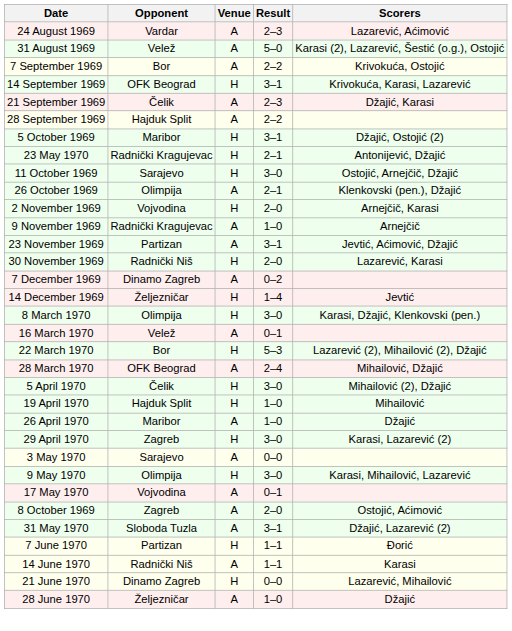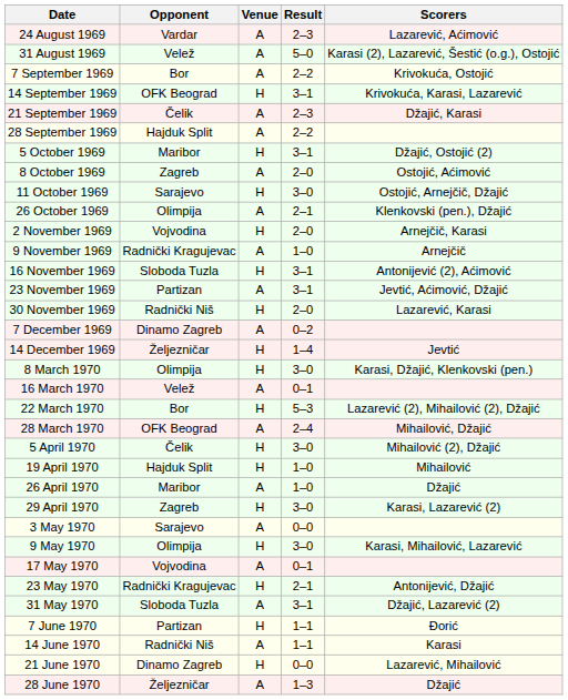 <table class="wikitable sortable" style="font-size:100%; text-align:center">
 <tr>
 <th>Date</th>
 <th>Opponent</th>
 <th>Venue</th>
 <th>Result</th>
 <th>Scorers</th>
 </tr>
 <tr bgcolor = "#FFEEEE">
 <td>24 August 1969</td>
 <td>Vardar</td>
 <td>A</td>
 <td>2–3</td>
 <td>Lazarević, Aćimović</td>
 </tr>
 <tr bgcolor = "#EEFFEE">
 <td>31 August 1969</td>
 <td>Velež</td>
 <td>A</td>
 <td>5–0</td>
 <td>Karasi (2), Lazarević, Šestić (o.g.), Ostojić</td>
 </tr>
 <tr bgcolor = "#FFFFEE">
 <td>7 September 1969</td>
 <td>Bor</td>
 <td>A</td>
 <td>2–2</td>
 <td>Krivokuća, Ostojić</td>
 </tr>
 <tr bgcolor = "#EEFFEE">
 <td>14 September 1969</td>
 <td>OFK Beograd</td>
 <td>H</td>
 <td>3–1</td>
 <td>Krivokuća, Karasi, Lazarević</td>
 </tr>
 <tr bgcolor = "#FFEEEE">
 <td>21 September 1969</td>
 <td>Čelik</td>
 <td>A</td>
 <td>2–3</td>
 <td>Džajić, Karasi</td>
 </tr>
 <tr bgcolor = "#FFFFEE">
 <td>28 September 1969</td>
 <td>Hajduk Split</td>
 <td>A</td>
 <td>2–2</td>
 <td></td>
 </tr>
 <tr bgcolor = "#EEFFEE">
 <td>5 October 1969</td>
 <td>Maribor</td>
 <td>H</td>
 <td>3–1</td>
 <td>Džajić, Ostojić (2)</td>
 </tr>
 <tr bgcolor = "#EEFFEE">
-<td>23 May 1970</td>
-<td>Radnički Kragujevac</td>
-<td>H</td>
-<td>2–1</td>
-<td>Antonijević, Džajić</td>
+<td>8 October 1969</td>
+<td>Zagreb</td>
+<td>A</td>
+<td>2–0</td>
+<td>Ostojić, Aćimović</td>
 </tr>
 <tr bgcolor = "#EEFFEE">
 <td>11 October 1969</td>
 <td>Sarajevo</td>
 <td>H</td>
 <td>3–0</td>
 <td>Ostojić, Arnejčič, Džajić</td>
 </tr>
 <tr bgcolor = "#EEFFEE">
 <td>26 October 1969</td>
 <td>Olimpija</td>
 <td>A</td>
 <td>2–1</td>
 <td>Klenkovski (pen.), Džajić</td>
 </tr>
 <tr bgcolor = "#EEFFEE">
 <td>2 November 1969</td>
 <td>Vojvodina</td>
 <td>H</td>
 <td>2–0</td>
 <td>Arnejčič, Karasi</td>
 </tr>
 <tr bgcolor = "#EEFFEE">
 <td>9 November 1969</td>
 <td>Radnički Kragujevac</td>
 <td>A</td>
 <td>1–0</td>
 <td>Arnejčič</td>
+</tr>
+<tr bgcolor = "#EEFFEE">
+<td>16 November 1969</td>
+<td>Sloboda Tuzla</td>
+<td>H</td>
+<td>3–1</td>
+<td>Antonijević (2), Aćimović</td>
 </tr>
 <tr bgcolor = "#EEFFEE">
 <td>23 November 1969</td>
 <td>Partizan</td>
 <td>A</td>
 <td>3–1</td>
 <td>Jevtić, Aćimović, Džajić</td>
 </tr>
 <tr bgcolor = "#EEFFEE">
 <td>30 November 1969</td>
 <td>Radnički Niš</td>
 <td>H</td>
 <td>2–0</td>
 <td>Lazarević, Karasi</td>
 </tr>
 <tr bgcolor = "#FFEEEE">
 <td>7 December 1969</td>
 <td>Dinamo Zagreb</td>
 <td>A</td>
 <td>0–2</td>
 <td></td>
 </tr>
 <tr bgcolor = "#FFEEEE">
 <td>14 December 1969</td>
 <td>Željezničar</td>
 <td>H</td>
 <td>1–4</td>
 <td>Jevtić</td>
 </tr>
 <tr bgcolor = "#EEFFEE">
 <td>8 March 1970</td>
 <td>Olimpija</td>
 <td>H</td>
 <td>3–0</td>
 <td>Karasi, Džajić, Klenkovski (pen.)</td>
 </tr>
 <tr bgcolor = "#FFEEEE">
 <td>16 March 1970</td>
 <td>Velež</td>
 <td>A</td>
 <td>0–1</td>
 <td></td>
 </tr>
 <tr bgcolor = "#EEFFEE">
 <td>22 March 1970</td>
 <td>Bor</td>
 <td>H</td>
 <td>5–3</td>
 <td>Lazarević (2), Mihailović (2), Džajić</td>
 </tr>
 <tr bgcolor = "#FFEEEE">
 <td>28 March 1970</td>
 <td>OFK Beograd</td>
 <td>A</td>
 <td>2–4</td>
 <td>Mihailović, Džajić</td>
 </tr>
 <tr bgcolor = "#EEFFEE">
 <td>5 April 1970</td>
 <td>Čelik</td>
 <td>H</td>
 <td>3–0</td>
 <td>Mihailović (2), Džajić</td>
 </tr>
 <tr bgcolor = "#EEFFEE">
 <td>19 April 1970</td>
 <td>Hajduk Split</td>
 <td>H</td>
 <td>1–0</td>
 <td>Mihailović</td>
 </tr>
 <tr bgcolor = "#EEFFEE">
 <td>26 April 1970</td>
 <td>Maribor</td>
 <td>A</td>
 <td>1–0</td>
 <td>Džajić</td>
 </tr>
 <tr bgcolor = "#EEFFEE">
 <td>29 April 1970</td>
 <td>Zagreb</td>
 <td>H</td>
 <td>3–0</td>
 <td>Karasi, Lazarević (2)</td>
 </tr>
 <tr bgcolor = "#FFFFEE">
 <td>3 May 1970</td>
 <td>Sarajevo</td>
 <td>A</td>
 <td>0–0</td>
 <td></td>
 </tr>
 <tr bgcolor = "#EEFFEE">
 <td>9 May 1970</td>
 <td>Olimpija</td>
 <td>H</td>
 <td>3–0</td>
 <td>Karasi, Mihailović, Lazarević</td>
 </tr>
 <tr bgcolor = "#FFEEEE">
 <td>17 May 1970</td>
 <td>Vojvodina</td>
 <td>A</td>
 <td>0–1</td>
 <td></td>
 </tr>
 <tr bgcolor = "#EEFFEE">
-<td>8 October 1969</td>
-<td>Zagreb</td>
-<td>A</td>
-<td>2–0</td>
-<td>Ostojić, Aćimović</td>
+<td>23 May 1970</td>
+<td>Radnički Kragujevac</td>
+<td>H</td>
+<td>2–1</td>
+<td>Antonijević, Džajić</td>
 </tr>
 <tr bgcolor = "#EEFFEE">
 <td>31 May 1970</td>
 <td>Sloboda Tuzla</td>
 <td>A</td>
 <td>3–1</td>
 <td>Džajić, Lazarević (2)</td>
 </tr>
 <tr bgcolor = "#FFFFEE">
 <td>7 June 1970</td>
 <td>Partizan</td>
 <td>H</td>
 <td>1–1</td>
 <td>Đorić</td>
 </tr>
 <tr bgcolor = "#FFFFEE">
 <td>14 June 1970</td>
 <td>Radnički Niš</td>
 <td>A</td>
 <td>1–1</td>
 <td>Karasi</td>
 </tr>
 <tr bgcolor = "#FFFFEE">
 <td>21 June 1970</td>
 <td>Dinamo Zagreb</td>
 <td>H</td>
 <td>0–0</td>
 <td>Lazarević, Mihailović</td>
 </tr>
 <tr bgcolor = "#FFEEEE">
 <td>28 June 1970</td>
 <td>Željezničar</td>
 <td>A</td>
-<td>1–0</td>
+<td>1–3</td>
 <td>Džajić</td>
 </tr>
 </table>
